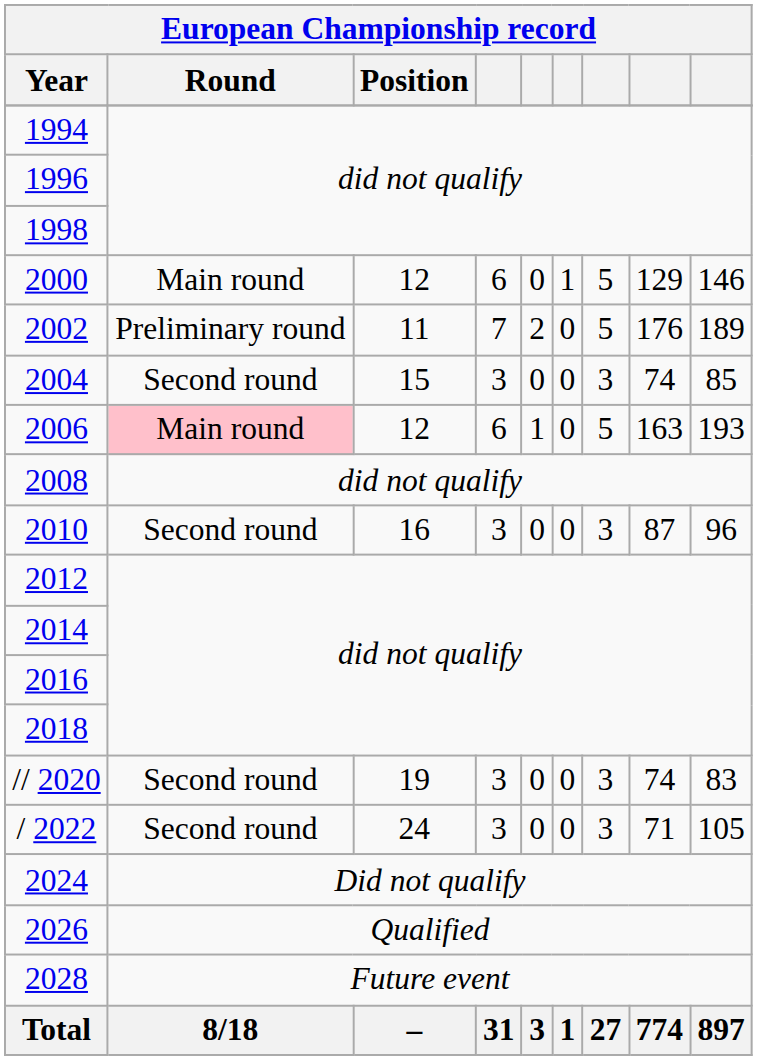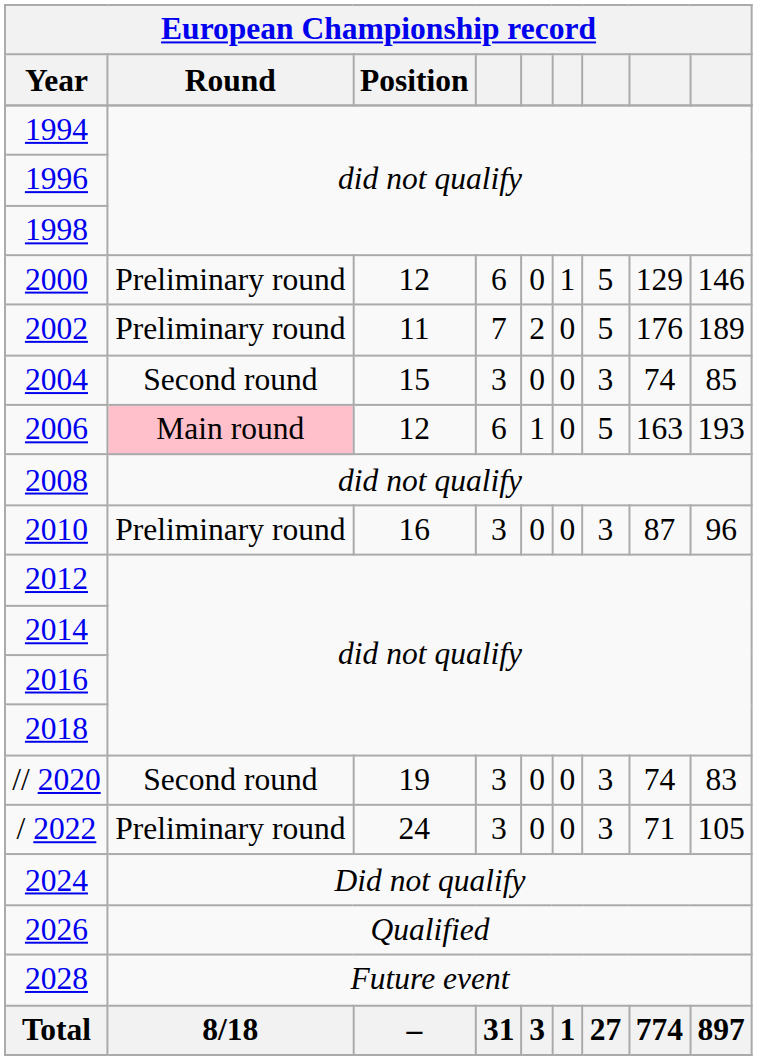 <table class="wikitable" style="text-align: center;">
 <tr>
 <th colspan=9><a href='#'>European Championship record</a></th>
 </tr>
 <tr>
 <th>Year</th>
 <th>Round</th>
 <th>Position</th>
 <th></th>
 <th></th>
 <th></th>
 <th></th>
 <th></th>
 <th></th>
 </tr>
 <tr>
 </tr>
 <tr>
 <td> <a href='#'>1994</a></td>
 <td colspan="8" rowspan="3"><em>did not qualify</em></td>
 </tr>
 <tr>
 <td> <a href='#'>1996</a></td>
 </tr>
 <tr>
 <td> <a href='#'>1998</a></td>
 </tr>
 <tr>
 <td> <a href='#'>2000</a></td>
-<td>Main round</td>
+<td>Preliminary round</td>
 <td>12</td>
 <td>6</td>
 <td>0</td>
 <td>1</td>
 <td>5</td>
 <td>129</td>
 <td>146</td>
 </tr>
 <tr>
 <td> <a href='#'>2002</a></td>
 <td>Preliminary round</td>
 <td>11</td>
 <td>7</td>
 <td>2</td>
 <td>0</td>
 <td>5</td>
 <td>176</td>
 <td>189</td>
 </tr>
 <tr>
 <td> <a href='#'>2004</a></td>
 <td>Second round</td>
 <td>15</td>
 <td>3</td>
 <td>0</td>
 <td>0</td>
 <td>3</td>
 <td>74</td>
 <td>85</td>
 </tr>
 <tr>
 <td> <a href='#'>2006</a></td>
 <td style="background: pink;">Main round</td>
 <td>12</td>
 <td>6</td>
 <td>1</td>
 <td>0</td>
 <td>5</td>
 <td>163</td>
 <td>193</td>
 </tr>
 <tr>
 <td> <a href='#'>2008</a></td>
 <td colspan="8"><em>did not qualify</em></td>
 </tr>
 <tr>
 <td> <a href='#'>2010</a></td>
-<td>Second round</td>
+<td>Preliminary round</td>
 <td>16</td>
 <td>3</td>
 <td>0</td>
 <td>0</td>
 <td>3</td>
 <td>87</td>
 <td>96</td>
 </tr>
 <tr>
 <td> <a href='#'>2012</a></td>
 <td colspan="8" rowspan="4"><em>did not qualify</em></td>
 </tr>
 <tr>
 <td> <a href='#'>2014</a></td>
 </tr>
 <tr>
 <td> <a href='#'>2016</a></td>
 </tr>
 <tr>
 <td> <a href='#'>2018</a></td>
 </tr>
 <tr>
 <td>// <a href='#'>2020</a></td>
 <td>Second round</td>
 <td>19</td>
 <td>3</td>
 <td>0</td>
 <td>0</td>
 <td>3</td>
 <td>74</td>
 <td>83</td>
 </tr>
 <tr>
 <td>/ <a href='#'>2022</a></td>
-<td>Second round</td>
+<td>Preliminary round</td>
 <td>24</td>
 <td>3</td>
 <td>0</td>
 <td>0</td>
 <td>3</td>
 <td>71</td>
 <td>105</td>
 </tr>
 <tr>
 <td> <a href='#'>2024</a></td>
 <td colspan="8"><em>Did not qualify</em></td>
 </tr>
 <tr>
 <td> <a href='#'>2026</a></td>
 <td colspan="8"><em>Qualified</em></td>
 </tr>
 <tr>
 <td> <a href='#'>2028</a></td>
 <td colspan="8"><em>Future event</em></td>
 </tr>
 <tr>
 <th>Total</th>
 <th>8/18</th>
 <th>–</th>
 <th>31</th>
 <th>3</th>
 <th>1</th>
 <th>27</th>
 <th>774</th>
 <th>897</th>
 </tr>
 </table>
